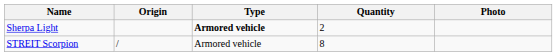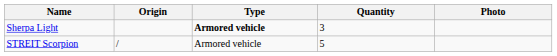 <table class="wikitable" style="margin:auto; width:100%;">
 <tr>
 <th style="text-align: center; width:14%;">Name</th>
 <th style="text-align: center; width:10%;">Origin</th>
 <th style="text-align: center; width:16%;">Type</th>
 <th style="text-align: center; width:15%;">Quantity</th>
 <th style="text-align: center; width:15%;">Photo</th>
 </tr>
 <tr>
 <td><a href='#'>Sherpa Light</a></td>
 <td></td>
 <td><strong>Armored vehicle</strong></td>
-<td>2</td>
+<td>3</td>
 <td></td>
 </tr>
 <tr>
 <td><a href='#'>STREIT Scorpion</a></td>
 <td>/</td>
 <td>Armored vehicle</td>
-<td>8</td>
+<td>5</td>
 <td></td>
 </tr>
 </table>
